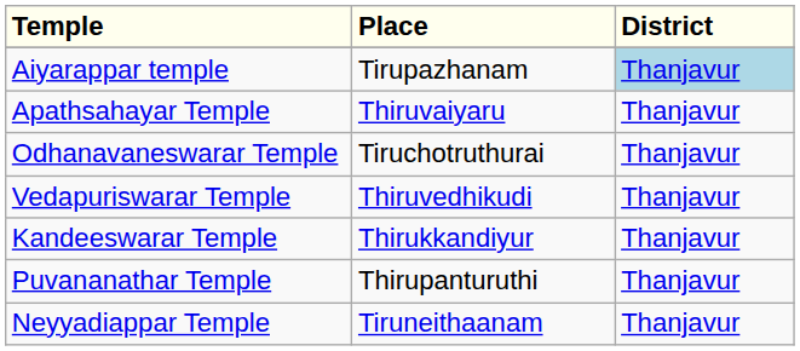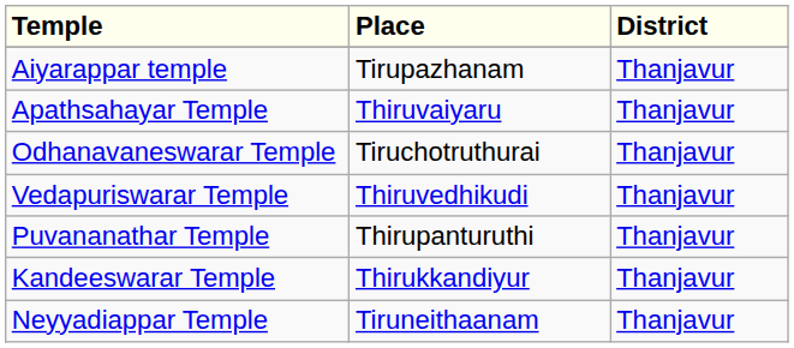 <table class="wikitable sortable">
 <tr style="background:#ffe;">
 <td width="200pt"><strong>Temple</strong></td>
 <td width="150pt"><strong>Place</strong></td>
 <td width="100pt"><strong>District</strong></td>
 </tr>
 <tr align ="center">
 </tr>
 <tr style="background:#ffe;">
 </tr>
 <tr>
 <td><a href='#'>Aiyarappar temple</a></td>
 <td>Tirupazhanam</td>
-<td style="background: lightblue;"><a href='#'>Thanjavur</a></td>
+<td><a href='#'>Thanjavur</a></td>
 </tr>
 <tr>
 <td><a href='#'>Apathsahayar Temple</a></td>
 <td><a href='#'>Thiruvaiyaru</a></td>
 <td><a href='#'>Thanjavur</a></td>
 </tr>
 <tr>
 <td><a href='#'>Odhanavaneswarar Temple</a></td>
 <td>Tiruchotruthurai</td>
 <td><a href='#'>Thanjavur</a></td>
 </tr>
 <tr>
 <td><a href='#'>Vedapuriswarar Temple</a></td>
 <td><a href='#'>Thiruvedhikudi</a></td>
 <td><a href='#'>Thanjavur</a></td>
 </tr>
 <tr>
-<td><a href='#'>Kandeeswarar Temple</a></td>
-<td><a href='#'>Thirukkandiyur</a></td>
+<td><a href='#'>Puvananathar Temple</a></td>
+<td>Thirupanturuthi</td>
 <td><a href='#'>Thanjavur</a></td>
 </tr>
 <tr>
-<td><a href='#'>Puvananathar Temple</a></td>
-<td>Thirupanturuthi</td>
+<td><a href='#'>Kandeeswarar Temple</a></td>
+<td><a href='#'>Thirukkandiyur</a></td>
 <td><a href='#'>Thanjavur</a></td>
 </tr>
 <tr>
 <td><a href='#'>Neyyadiappar Temple</a></td>
 <td><a href='#'>Tiruneithaanam</a></td>
 <td><a href='#'>Thanjavur</a></td>
 </tr>
 </table>
